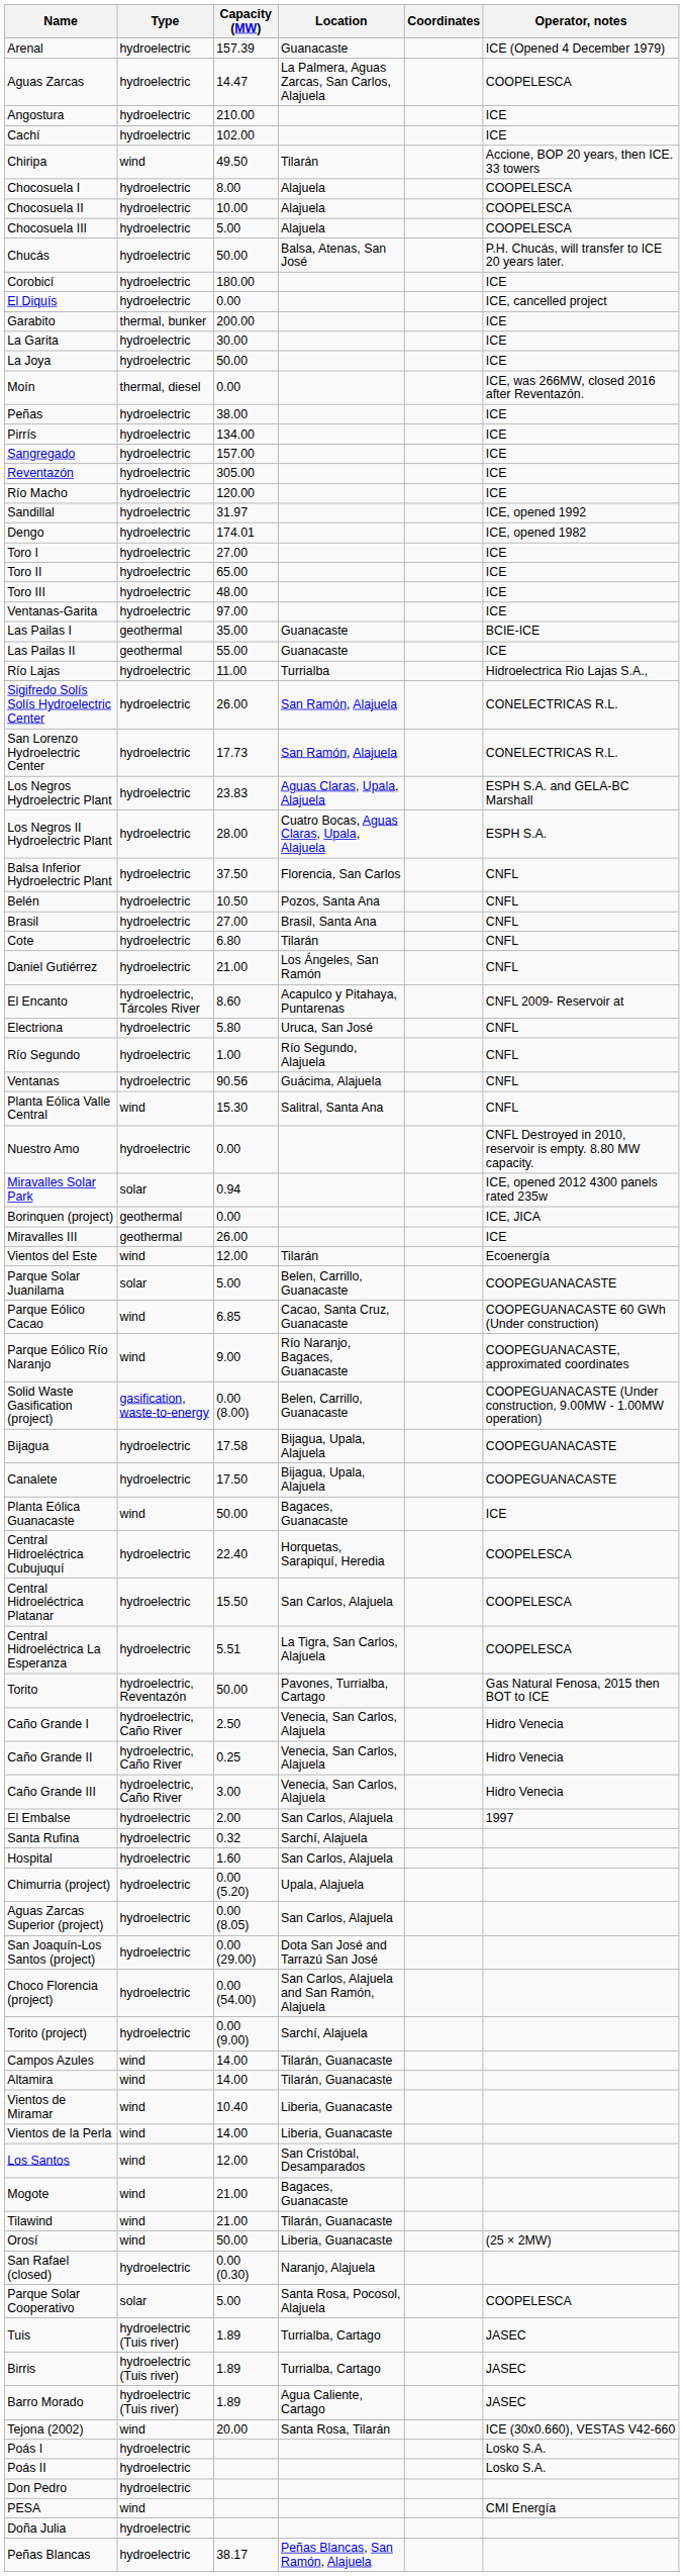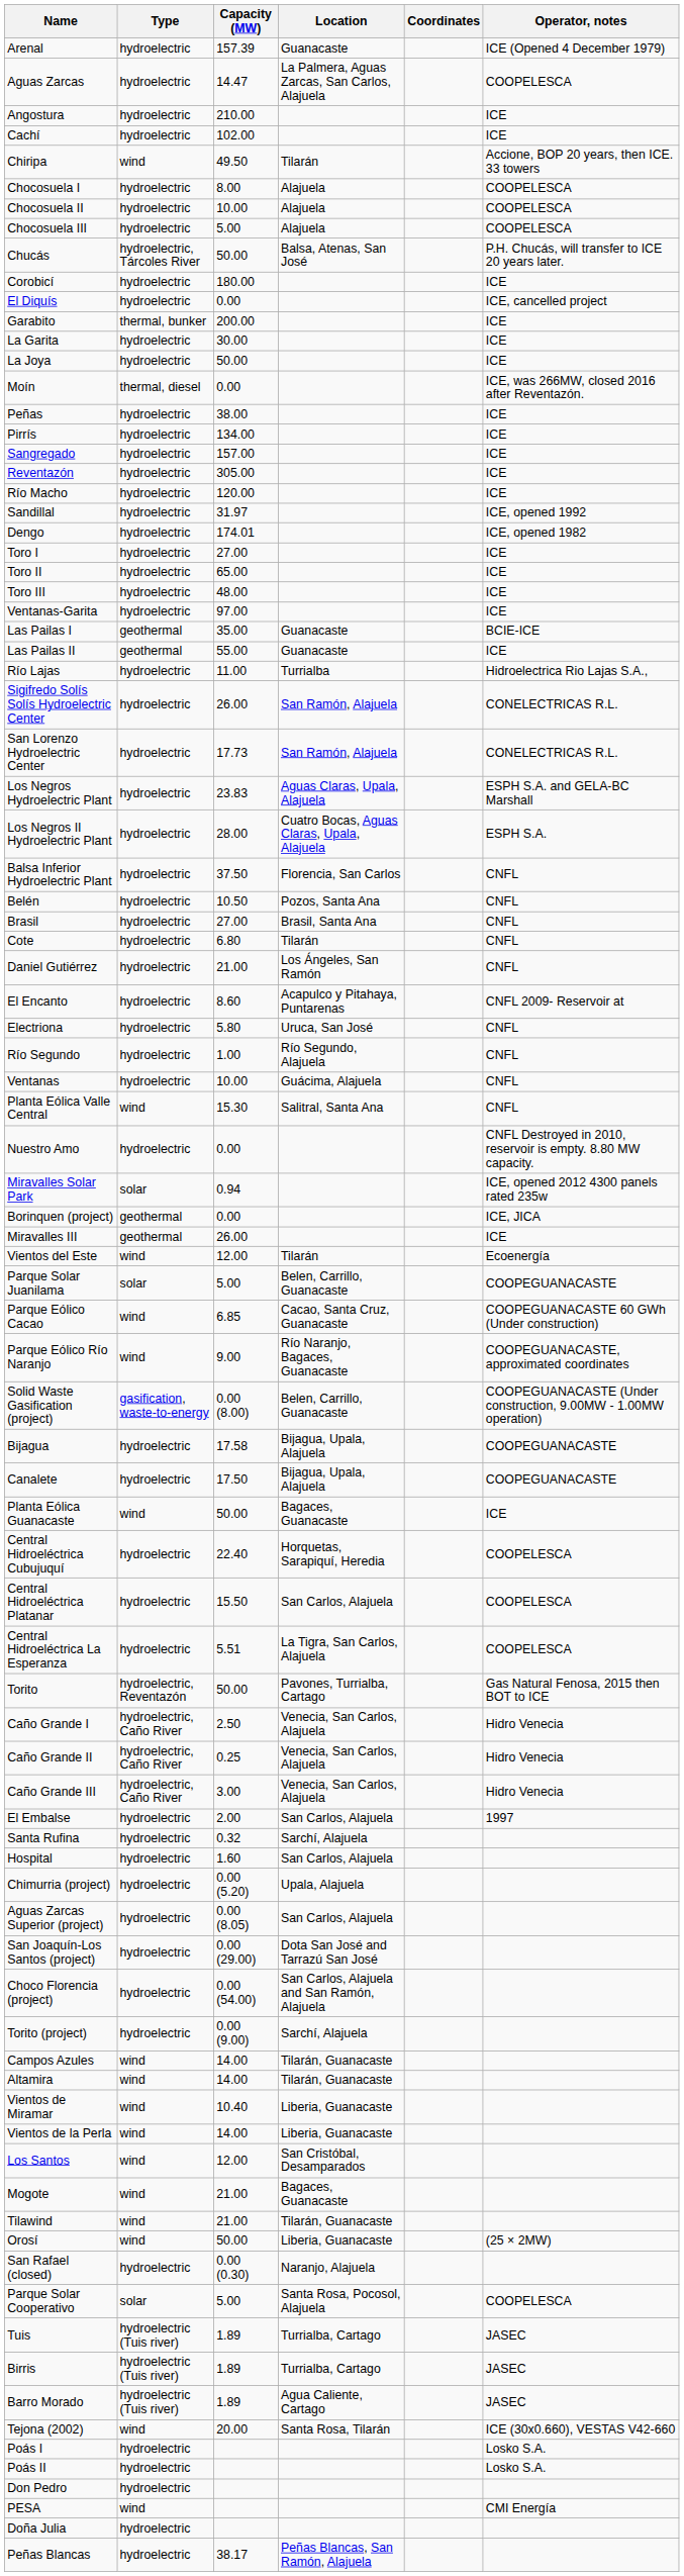 <table class="wikitable sortable">
 <tr>
 <th>Name</th>
 <th>Type</th>
 <th>Capacity (<a href='#'>MW</a>)</th>
 <th>Location</th>
 <th>Coordinates</th>
 <th>Operator, notes</th>
 </tr>
 <tr>
 <td>Arenal</td>
 <td>hydroelectric</td>
 <td>157.39</td>
 <td>Guanacaste</td>
 <td></td>
 <td>ICE (Opened 4 December 1979)</td>
 </tr>
 <tr>
 <td>Aguas Zarcas</td>
 <td>hydroelectric</td>
 <td>14.47</td>
 <td>La Palmera, Aguas Zarcas, San Carlos, Alajuela</td>
 <td></td>
 <td>COOPELESCA</td>
 </tr>
 <tr>
 <td>Angostura</td>
 <td>hydroelectric</td>
 <td>210.00</td>
 <td></td>
 <td></td>
 <td>ICE</td>
 </tr>
 <tr>
 <td>Cachí</td>
 <td>hydroelectric</td>
 <td>102.00</td>
 <td></td>
 <td></td>
 <td>ICE</td>
 </tr>
 <tr>
 <td>Chiripa</td>
 <td>wind</td>
 <td>49.50</td>
 <td>Tilarán</td>
 <td></td>
 <td>Accione, BOP 20 years, then ICE. 33 towers </td>
 </tr>
 <tr>
 <td>Chocosuela I</td>
 <td>hydroelectric</td>
 <td>8.00</td>
 <td>Alajuela</td>
 <td></td>
 <td>COOPELESCA </td>
 </tr>
 <tr>
 <td>Chocosuela II</td>
 <td>hydroelectric</td>
 <td>10.00</td>
 <td>Alajuela</td>
 <td></td>
 <td>COOPELESCA </td>
 </tr>
 <tr>
 <td>Chocosuela III</td>
 <td>hydroelectric</td>
 <td>5.00</td>
 <td>Alajuela</td>
 <td></td>
 <td>COOPELESCA </td>
 </tr>
 <tr>
 <td>Chucás</td>
-<td>hydroelectric</td>
+<td>hydroelectric, Tárcoles River</td>
 <td>50.00</td>
 <td>Balsa, Atenas, San José</td>
 <td></td>
 <td>P.H. Chucás, will transfer to  ICE 20 years later.</td>
 </tr>
 <tr>
 <td>Corobicí</td>
 <td>hydroelectric</td>
 <td>180.00</td>
 <td></td>
 <td></td>
 <td>ICE</td>
 </tr>
 <tr>
 <td><a href='#'>El Diquís</a></td>
 <td>hydroelectric</td>
 <td>0.00</td>
 <td></td>
 <td></td>
 <td>ICE, cancelled project</td>
 </tr>
 <tr>
 <td>Garabito</td>
 <td>thermal, bunker</td>
 <td>200.00</td>
 <td></td>
 <td></td>
 <td>ICE</td>
 </tr>
 <tr>
 <td>La Garita</td>
 <td>hydroelectric</td>
 <td>30.00</td>
 <td></td>
 <td></td>
 <td>ICE</td>
 </tr>
 <tr>
 <td>La Joya</td>
 <td>hydroelectric</td>
 <td>50.00</td>
 <td></td>
 <td></td>
 <td>ICE</td>
 </tr>
 <tr>
 <td>Moín</td>
 <td>thermal, diesel</td>
 <td>0.00</td>
 <td></td>
 <td></td>
 <td>ICE, was 266MW, closed 2016 after Reventazón.</td>
 </tr>
 <tr>
 <td>Peñas</td>
 <td>hydroelectric</td>
 <td>38.00</td>
 <td></td>
 <td></td>
 <td>ICE</td>
 </tr>
 <tr>
 <td>Pirrís</td>
 <td>hydroelectric</td>
 <td>134.00</td>
 <td></td>
 <td></td>
 <td>ICE</td>
 </tr>
 <tr>
 <td><a href='#'>Sangregado</a></td>
 <td>hydroelectric</td>
 <td>157.00</td>
 <td></td>
 <td></td>
 <td>ICE</td>
 </tr>
 <tr>
 <td><a href='#'>Reventazón</a></td>
 <td>hydroelectric</td>
 <td>305.00</td>
 <td></td>
 <td></td>
 <td>ICE</td>
 </tr>
 <tr>
 <td>Río Macho</td>
 <td>hydroelectric</td>
 <td>120.00</td>
 <td></td>
 <td></td>
 <td>ICE</td>
 </tr>
 <tr>
 <td>Sandillal</td>
 <td>hydroelectric</td>
 <td>31.97</td>
 <td></td>
 <td></td>
 <td>ICE, opened 1992</td>
 </tr>
 <tr>
 <td>Dengo</td>
 <td>hydroelectric</td>
 <td>174.01</td>
 <td></td>
 <td></td>
 <td>ICE, opened 1982</td>
 </tr>
 <tr>
 <td>Toro I</td>
 <td>hydroelectric</td>
 <td>27.00</td>
 <td></td>
 <td></td>
 <td>ICE</td>
 </tr>
 <tr>
 <td>Toro II</td>
 <td>hydroelectric</td>
 <td>65.00</td>
 <td></td>
 <td></td>
 <td>ICE</td>
 </tr>
 <tr>
 <td>Toro III</td>
 <td>hydroelectric</td>
 <td>48.00</td>
 <td></td>
 <td></td>
 <td>ICE</td>
 </tr>
 <tr>
 <td>Ventanas-Garita</td>
 <td>hydroelectric</td>
 <td>97.00</td>
 <td></td>
 <td></td>
 <td>ICE</td>
 </tr>
 <tr>
 <td>Las Pailas I</td>
 <td>geothermal</td>
 <td>35.00</td>
 <td>Guanacaste</td>
 <td></td>
 <td>BCIE-ICE </td>
 </tr>
 <tr>
 <td>Las Pailas II</td>
 <td>geothermal</td>
 <td>55.00</td>
 <td>Guanacaste</td>
 <td></td>
 <td>ICE</td>
 </tr>
 <tr>
 <td>Río Lajas</td>
 <td>hydroelectric</td>
 <td>11.00</td>
 <td>Turrialba</td>
 <td></td>
 <td>Hidroelectrica Rio Lajas S.A., </td>
 </tr>
 <tr>
 <td><a href='#'>Sigifredo Solís Solís Hydroelectric Center</a></td>
 <td>hydroelectric</td>
 <td>26.00</td>
 <td><a href='#'>San Ramón</a>, <a href='#'>Alajuela</a></td>
 <td></td>
 <td>CONELECTRICAS R.L.</td>
 </tr>
 <tr>
 <td>San Lorenzo Hydroelectric Center</td>
 <td>hydroelectric</td>
 <td>17.73</td>
 <td><a href='#'>San Ramón</a>, <a href='#'>Alajuela</a></td>
 <td></td>
 <td>CONELECTRICAS R.L.</td>
 </tr>
 <tr>
 <td>Los Negros Hydroelectric Plant</td>
 <td>hydroelectric</td>
 <td>23.83</td>
 <td><a href='#'>Aguas Claras</a>, <a href='#'>Upala</a>, <a href='#'>Alajuela</a></td>
 <td></td>
 <td>ESPH S.A. and GELA-BC Marshall </td>
 </tr>
 <tr>
 <td>Los Negros II Hydroelectric Plant</td>
 <td>hydroelectric</td>
 <td>28.00</td>
 <td>Cuatro Bocas, <a href='#'>Aguas Claras</a>, <a href='#'>Upala</a>, <a href='#'>Alajuela</a></td>
 <td></td>
 <td>ESPH S.A.</td>
 </tr>
 <tr>
 <td>Balsa Inferior Hydroelectric Plant</td>
 <td>hydroelectric</td>
 <td>37.50</td>
 <td>Florencia, San Carlos</td>
 <td></td>
 <td>CNFL</td>
 </tr>
 <tr>
 <td>Belén</td>
 <td>hydroelectric</td>
 <td>10.50</td>
 <td>Pozos, Santa Ana</td>
 <td></td>
 <td>CNFL</td>
 </tr>
 <tr>
 <td>Brasil</td>
 <td>hydroelectric</td>
 <td>27.00</td>
 <td>Brasil, Santa Ana</td>
 <td></td>
 <td>CNFL </td>
 </tr>
 <tr>
 <td>Cote</td>
 <td>hydroelectric</td>
 <td>6.80</td>
 <td>Tilarán</td>
 <td></td>
 <td>CNFL</td>
 </tr>
 <tr>
 <td>Daniel Gutiérrez</td>
 <td>hydroelectric</td>
 <td>21.00</td>
 <td>Los Ángeles, San Ramón</td>
 <td></td>
 <td>CNFL</td>
 </tr>
 <tr>
 <td>El Encanto</td>
-<td>hydroelectric, Tárcoles River</td>
+<td>hydroelectric</td>
 <td>8.60</td>
 <td>Acapulco y Pitahaya, Puntarenas</td>
 <td></td>
 <td>CNFL  2009-  Reservoir at </td>
 </tr>
 <tr>
 <td>Electriona</td>
 <td>hydroelectric</td>
 <td>5.80</td>
 <td>Uruca, San José</td>
 <td></td>
 <td>CNFL</td>
 </tr>
 <tr>
 <td>Río Segundo</td>
 <td>hydroelectric</td>
 <td>1.00</td>
 <td>Río Segundo, Alajuela</td>
 <td></td>
 <td>CNFL </td>
 </tr>
 <tr>
 <td>Ventanas</td>
 <td>hydroelectric</td>
-<td>90.56</td>
+<td>10.00</td>
 <td>Guácima, Alajuela</td>
 <td></td>
 <td>CNFL</td>
 </tr>
 <tr>
 <td>Planta Eólica Valle Central</td>
 <td>wind</td>
 <td>15.30</td>
 <td>Salitral, Santa Ana</td>
 <td></td>
 <td>CNFL </td>
 </tr>
 <tr>
 <td>Nuestro Amo</td>
 <td>hydroelectric</td>
 <td>0.00</td>
 <td></td>
 <td></td>
 <td>CNFL  Destroyed in 2010, reservoir is empty. 8.80 MW capacity.</td>
 </tr>
 <tr>
 <td><a href='#'>Miravalles Solar Park</a></td>
 <td>solar</td>
 <td>0.94</td>
 <td></td>
 <td></td>
 <td>ICE, opened 2012 4300 panels rated 235w</td>
 </tr>
 <tr>
 <td>Borinquen (project)</td>
 <td>geothermal</td>
 <td>0.00</td>
 <td></td>
 <td></td>
 <td>ICE, JICA</td>
 </tr>
 <tr>
 <td>Miravalles III</td>
 <td>geothermal</td>
 <td>26.00</td>
 <td></td>
 <td></td>
 <td>ICE</td>
 </tr>
 <tr>
 <td>Vientos del Este</td>
 <td>wind</td>
 <td>12.00</td>
 <td>Tilarán</td>
 <td></td>
 <td>Ecoenergía </td>
 </tr>
 <tr>
 <td>Parque Solar Juanilama</td>
 <td>solar</td>
 <td>5.00</td>
 <td>Belen, Carrillo, Guanacaste</td>
 <td></td>
 <td>COOPEGUANACASTE </td>
 </tr>
 <tr>
 <td>Parque Eólico Cacao</td>
 <td>wind</td>
 <td>6.85</td>
 <td>Cacao, Santa Cruz, Guanacaste</td>
 <td></td>
 <td>COOPEGUANACASTE 60 GWh  (Under construction)</td>
 </tr>
 <tr>
 <td>Parque Eólico Río Naranjo</td>
 <td>wind</td>
 <td>9.00</td>
 <td>Río Naranjo, Bagaces, Guanacaste</td>
 <td></td>
 <td>COOPEGUANACASTE, approximated coordinates</td>
 </tr>
 <tr>
 <td>Solid Waste Gasification (project)</td>
 <td><a href='#'>gasification</a>, <a href='#'>waste-to-energy</a></td>
 <td>0.00 (8.00)</td>
 <td>Belen, Carrillo, Guanacaste</td>
 <td></td>
 <td>COOPEGUANACASTE  (Under construction, 9.00MW - 1.00MW operation)</td>
 </tr>
 <tr>
 <td>Bijagua</td>
 <td>hydroelectric</td>
 <td>17.58</td>
 <td>Bijagua, Upala, Alajuela</td>
 <td></td>
 <td>COOPEGUANACASTE </td>
 </tr>
 <tr>
 <td>Canalete</td>
 <td>hydroelectric</td>
 <td>17.50</td>
 <td>Bijagua, Upala, Alajuela</td>
 <td></td>
 <td>COOPEGUANACASTE </td>
 </tr>
 <tr>
 <td>Planta Eólica Guanacaste</td>
 <td>wind</td>
 <td>50.00</td>
 <td>Bagaces, Guanacaste</td>
 <td></td>
 <td>ICE </td>
 </tr>
 <tr>
 <td>Central Hidroeléctrica Cubujuquí</td>
 <td>hydroelectric</td>
 <td>22.40</td>
 <td>Horquetas, Sarapiquí, Heredia</td>
 <td></td>
 <td>COOPELESCA </td>
 </tr>
 <tr>
 <td>Central Hidroeléctrica Platanar</td>
 <td>hydroelectric</td>
 <td>15.50</td>
 <td>San Carlos, Alajuela</td>
 <td></td>
 <td>COOPELESCA </td>
 </tr>
 <tr>
 <td>Central Hidroeléctrica La Esperanza</td>
 <td>hydroelectric</td>
 <td>5.51</td>
 <td>La Tigra, San Carlos, Alajuela</td>
 <td></td>
 <td>COOPELESCA </td>
 </tr>
 <tr>
 <td>Torito</td>
 <td>hydroelectric, Reventazón</td>
 <td>50.00</td>
 <td>Pavones, Turrialba, Cartago</td>
 <td></td>
 <td>Gas Natural Fenosa, 2015 then BOT to ICE </td>
 </tr>
 <tr>
 <td>Caño Grande I</td>
 <td>hydroelectric, Caño River</td>
 <td>2.50</td>
 <td>Venecia, San Carlos, Alajuela</td>
 <td></td>
 <td>Hidro Venecia</td>
 </tr>
 <tr>
 <td>Caño Grande II</td>
 <td>hydroelectric, Caño River</td>
 <td>0.25</td>
 <td>Venecia, San Carlos, Alajuela</td>
 <td></td>
 <td>Hidro Venecia</td>
 </tr>
 <tr>
 <td>Caño Grande III</td>
 <td>hydroelectric, Caño River</td>
 <td>3.00</td>
 <td>Venecia, San Carlos, Alajuela</td>
 <td></td>
 <td>Hidro Venecia</td>
 </tr>
 <tr>
 <td>El Embalse</td>
 <td>hydroelectric</td>
 <td>2.00</td>
 <td>San Carlos, Alajuela</td>
 <td></td>
 <td>1997</td>
 </tr>
 <tr>
 <td>Santa Rufina</td>
 <td>hydroelectric</td>
 <td>0.32</td>
 <td>Sarchí, Alajuela</td>
 <td></td>
 <td></td>
 </tr>
 <tr>
 <td>Hospital</td>
 <td>hydroelectric</td>
 <td>1.60</td>
 <td>San Carlos, Alajuela</td>
 <td></td>
 <td></td>
 </tr>
 <tr>
 <td>Chimurria (project)</td>
 <td>hydroelectric</td>
 <td>0.00 (5.20)</td>
 <td>Upala, Alajuela</td>
 <td></td>
 <td></td>
 </tr>
 <tr>
 <td>Aguas Zarcas Superior (project)</td>
 <td>hydroelectric</td>
 <td>0.00 (8.05)</td>
 <td>San Carlos, Alajuela</td>
 <td></td>
 <td></td>
 </tr>
 <tr>
 <td>San Joaquín-Los Santos (project)</td>
 <td>hydroelectric</td>
 <td>0.00 (29.00)</td>
 <td>Dota San José and Tarrazú San José</td>
 <td></td>
 <td></td>
 </tr>
 <tr>
 <td>Choco Florencia (project)</td>
 <td>hydroelectric</td>
 <td>0.00 (54.00)</td>
 <td>San Carlos, Alajuela and San Ramón, Alajuela</td>
 <td></td>
 <td></td>
 </tr>
 <tr>
 <td>Torito (project)</td>
 <td>hydroelectric</td>
 <td>0.00 (9.00)</td>
 <td>Sarchí, Alajuela</td>
 <td></td>
 <td></td>
 </tr>
 <tr>
 <td>Campos Azules</td>
 <td>wind</td>
 <td>14.00</td>
 <td>Tilarán, Guanacaste</td>
 <td></td>
 <td></td>
 </tr>
 <tr>
 <td>Altamira</td>
 <td>wind</td>
 <td>14.00</td>
 <td>Tilarán, Guanacaste</td>
 <td></td>
 <td></td>
 </tr>
 <tr>
 <td>Vientos de Miramar</td>
 <td>wind</td>
 <td>10.40</td>
 <td>Liberia, Guanacaste</td>
 <td></td>
 <td></td>
 </tr>
 <tr>
 <td>Vientos de la Perla</td>
 <td>wind</td>
 <td>14.00</td>
 <td>Liberia, Guanacaste</td>
 <td></td>
 <td></td>
 </tr>
 <tr>
 <td><a href='#'>Los Santos</a></td>
 <td>wind</td>
 <td>12.00</td>
 <td>San Cristóbal, Desamparados</td>
 <td></td>
 <td></td>
 </tr>
 <tr>
 <td>Mogote</td>
 <td>wind</td>
 <td>21.00</td>
 <td>Bagaces, Guanacaste</td>
 <td></td>
 <td></td>
 </tr>
 <tr>
 <td>Tilawind</td>
 <td>wind</td>
 <td>21.00</td>
 <td>Tilarán, Guanacaste</td>
 <td></td>
 <td></td>
 </tr>
 <tr>
 <td>Orosí</td>
 <td>wind</td>
 <td>50.00</td>
 <td>Liberia, Guanacaste</td>
 <td></td>
 <td>(25 × 2MW) </td>
 </tr>
 <tr>
 <td>San Rafael (closed)</td>
 <td>hydroelectric</td>
 <td>0.00 (0.30)</td>
 <td>Naranjo, Alajuela</td>
 <td></td>
 <td></td>
 </tr>
 <tr>
 <td>Parque Solar Cooperativo</td>
 <td>solar</td>
 <td>5.00</td>
 <td>Santa Rosa, Pocosol, Alajuela</td>
 <td></td>
 <td>COOPELESCA </td>
 </tr>
 <tr>
 <td>Tuis</td>
 <td>hydroelectric (Tuis river)</td>
 <td>1.89</td>
 <td>Turrialba, Cartago</td>
 <td></td>
 <td>JASEC </td>
 </tr>
 <tr>
 <td>Birris</td>
 <td>hydroelectric (Tuis river)</td>
 <td>1.89</td>
 <td>Turrialba, Cartago</td>
 <td></td>
 <td>JASEC </td>
 </tr>
 <tr>
 <td>Barro Morado</td>
 <td>hydroelectric (Tuis river)</td>
 <td>1.89</td>
 <td>Agua Caliente, Cartago</td>
 <td></td>
 <td>JASEC </td>
 </tr>
 <tr>
 <td>Tejona (2002)</td>
 <td>wind</td>
 <td>20.00</td>
 <td>Santa Rosa, Tilarán</td>
 <td></td>
 <td>ICE (30x0.660), VESTAS V42-660</td>
 </tr>
 <tr>
 <td>Poás I</td>
 <td>hydroelectric</td>
 <td></td>
 <td></td>
 <td></td>
 <td>Losko S.A.</td>
 </tr>
 <tr>
 <td>Poás II</td>
 <td>hydroelectric</td>
 <td></td>
 <td></td>
 <td></td>
 <td>Losko S.A.</td>
 </tr>
 <tr>
 <td>Don Pedro</td>
 <td>hydroelectric</td>
 <td></td>
 <td></td>
 <td></td>
 <td></td>
 </tr>
 <tr>
 <td>PESA</td>
 <td>wind</td>
 <td></td>
 <td></td>
 <td></td>
 <td>CMI Energía</td>
 </tr>
 <tr>
 <td>Doña Julia</td>
 <td>hydroelectric</td>
 <td></td>
 <td></td>
 <td></td>
 <td></td>
 </tr>
 <tr>
 <td>Peñas Blancas</td>
 <td>hydroelectric</td>
 <td>38.17</td>
 <td><a href='#'>Peñas Blancas</a>, <a href='#'>San Ramón</a>, <a href='#'>Alajuela</a></td>
 <td></td>
 <td></td>
 </tr>
 </table>
